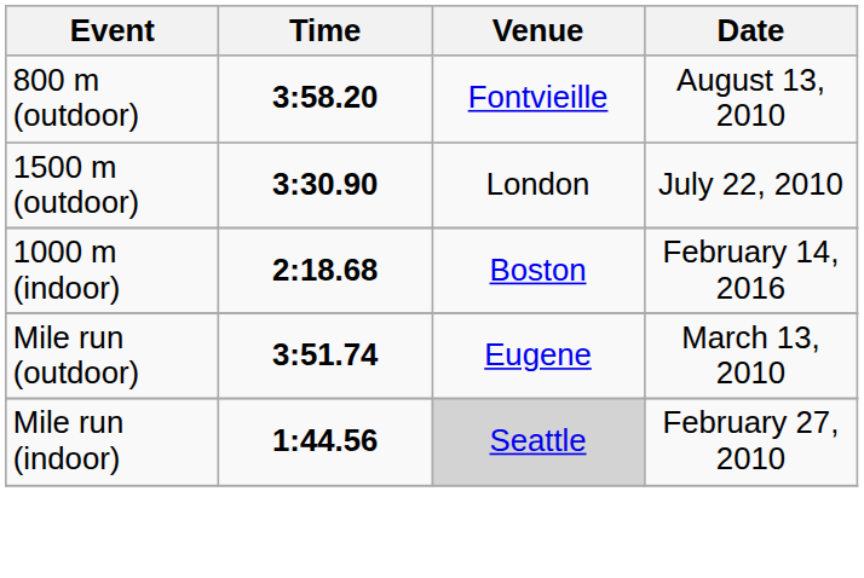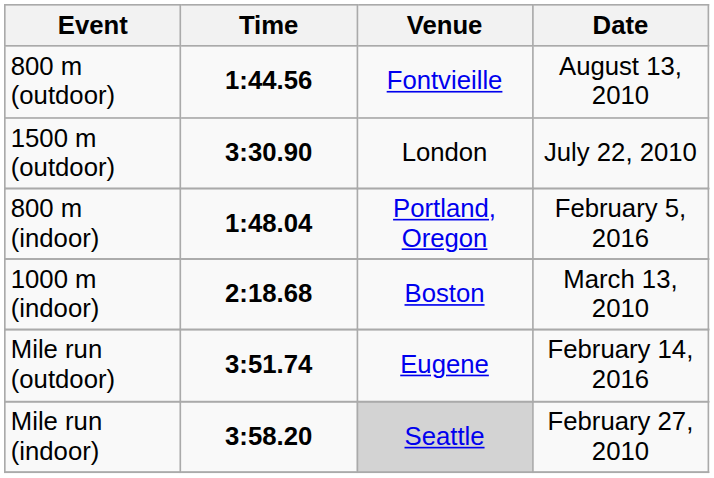 <table class="wikitable" style="font-size:98%; text-align:center;">
 <tr>
 <th width="100">Event</th>
 <th width="100">Time</th>
 <th width="100">Venue</th>
 <th width="100">Date</th>
 </tr>
 <tr>
 <td align="left">800 m (outdoor)</td>
-<td><strong>3:58.20</strong></td>
+<td><strong>1:44.56</strong></td>
 <td><a href='#'>Fontvieille</a></td>
 <td>August 13, 2010</td>
 </tr>
 <tr>
 <td align="left">1500 m (outdoor)</td>
 <td><strong>3:30.90</strong></td>
 <td>London</td>
 <td>July 22, 2010</td>
 </tr>
 <tr>
 </tr>
 <tr>
+<td align="left">800 m (indoor)</td>
+<td><strong>1:48.04</strong></td>
+<td><a href='#'>Portland, Oregon</a></td>
+<td>February 5, 2016</td>
+</tr>
+<tr>
 </tr>
 <tr>
 <td align="left">1000 m (indoor)</td>
 <td><strong>2:18.68</strong></td>
 <td><a href='#'>Boston</a></td>
-<td>February 14, 2016</td>
+<td>March 13, 2010</td>
 </tr>
 <tr>
 </tr>
 <tr>
 <td align="left">Mile run (outdoor)</td>
 <td><strong>3:51.74</strong></td>
 <td><a href='#'>Eugene</a></td>
-<td>March 13, 2010</td>
+<td>February 14, 2016</td>
 </tr>
 <tr>
 </tr>
 <tr>
 <td align="left">Mile run (indoor)</td>
-<td><strong>1:44.56</strong></td>
+<td><strong>3:58.20</strong></td>
 <td style="background: lightgrey;"><a href='#'>Seattle</a></td>
 <td>February 27, 2010</td>
 </tr>
 <tr>
 </tr>
 </table>
